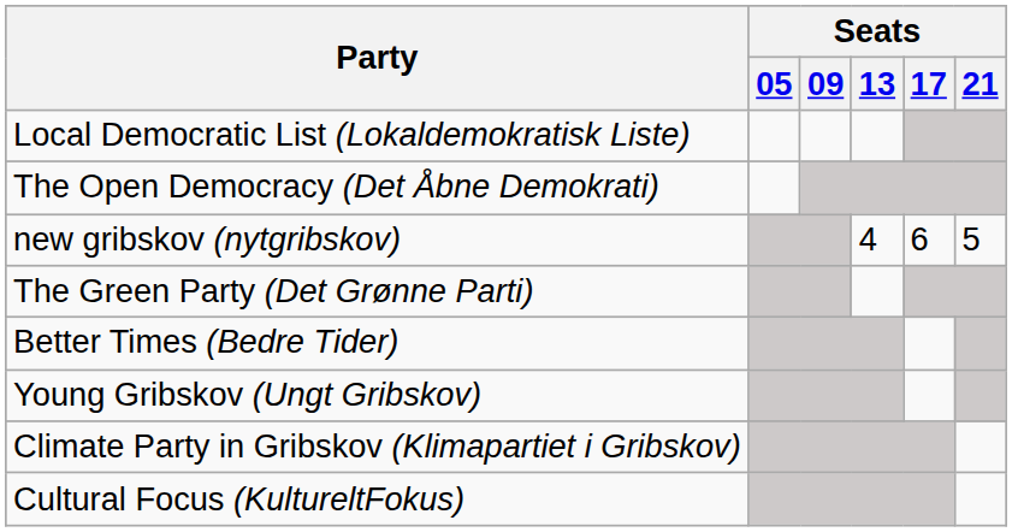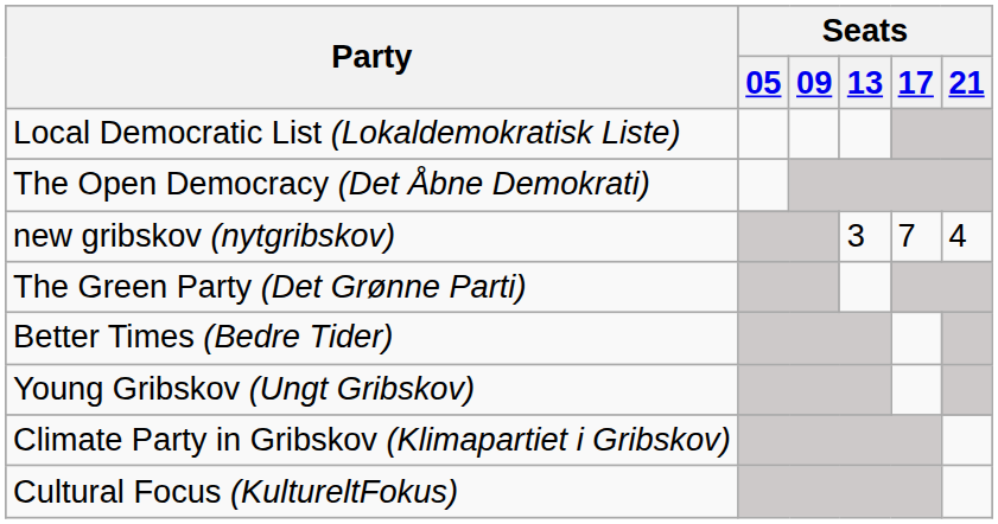 <table class="wikitable">
 <tr>
 <th rowspan=2>Party</th>
 <th colspan=11>Seats</th>
 </tr>
 <tr>
 <th><a href='#'>05</a></th>
 <th><a href='#'>09</a></th>
 <th><a href='#'>13</a></th>
 <th><a href='#'>17</a></th>
 <th><a href='#'>21</a></th>
 </tr>
 <tr>
 <td>Local Democratic List <em>(Lokaldemokratisk Liste)</em></td>
 <td></td>
 <td></td>
 <td></td>
 <td style="background:#CDC9C9;" colspan=2></td>
 </tr>
 <tr>
 <td>The Open Democracy <em>(Det Åbne Demokrati)</em></td>
 <td></td>
 <td style="background:#CDC9C9;" colspan=4></td>
 </tr>
 <tr>
 <td>new gribskov <em>(nytgribskov)</em></td>
 <td style="background:#CDC9C9;" colspan=2></td>
+<td>3</td>
+<td>7</td>
 <td>4</td>
-<td>6</td>
-<td>5</td>
 </tr>
 <tr>
 <td>The Green Party <em>(Det Grønne Parti)</em></td>
 <td style="background:#CDC9C9;" colspan=2></td>
 <td></td>
 <td style="background:#CDC9C9;" colspan=2></td>
 </tr>
 <tr>
 <td>Better Times <em>(Bedre Tider)</em></td>
 <td style="background:#CDC9C9;" colspan=3></td>
 <td></td>
 <td style="background:#CDC9C9;"></td>
 </tr>
 <tr>
 <td>Young Gribskov <em>(Ungt Gribskov)</em></td>
 <td style="background:#CDC9C9;" colspan=3></td>
 <td></td>
 <td style="background:#CDC9C9;"></td>
 </tr>
 <tr>
 <td>Climate Party in Gribskov <em>(Klimapartiet i Gribskov)</em></td>
 <td style="background:#CDC9C9;" colspan=4></td>
 <td></td>
 </tr>
 <tr>
 <td>Cultural Focus <em>(KultureltFokus)</em></td>
 <td style="background:#CDC9C9;" colspan=4></td>
 <td></td>
 </tr>
 </table>
